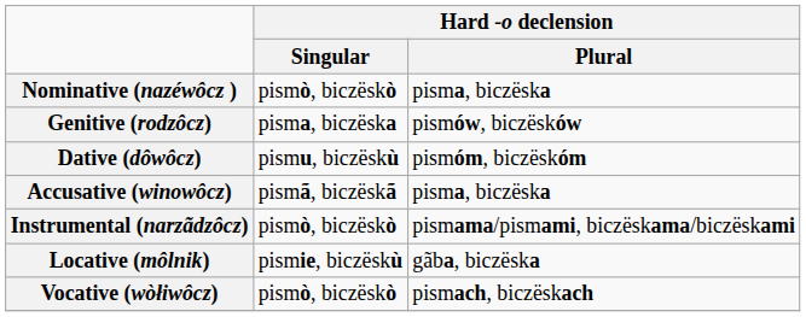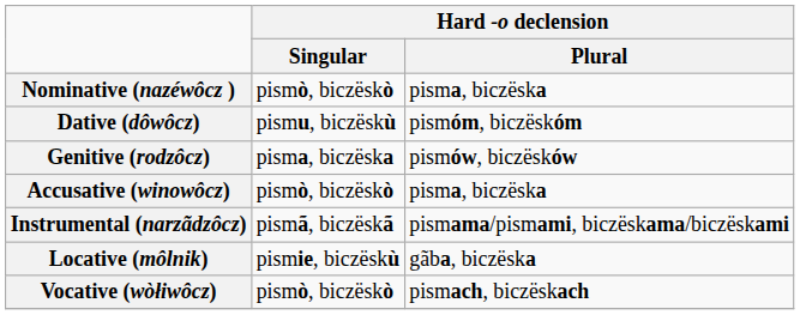 <table class="wikitable">
 <tr>
 <td rowspan="2"></td>
 <th colspan="2">Hard <em>-o</em> declension</th>
 </tr>
 <tr>
 <th>Singular</th>
 <th>Plural</th>
 </tr>
 <tr>
 <th>Nominative (<em>nazéwôcz </em>)</th>
 <td>pism<strong>ò</strong>, biczësk<strong>ò</strong></td>
 <td>pism<strong>a</strong>, biczësk<strong>a</strong></td>
 </tr>
 <tr>
+<th>Dative (<em>dôwôcz</em>)</th>
+<td>pism<strong>u</strong>, biczësk<strong>ù</strong></td>
+<td>pism<strong>óm</strong>, biczësk<strong>óm</strong></td>
+</tr>
+<tr>
 <th>Genitive (<em>rodzôcz</em>)</th>
 <td>pism<strong>a</strong>, biczësk<strong>a</strong></td>
 <td>pism<strong>ów</strong>, biczësk<strong>ów</strong></td>
 </tr>
 <tr>
-<th>Dative (<em>dôwôcz</em>)</th>
-<td>pism<strong>u</strong>, biczësk<strong>ù</strong></td>
-<td>pism<strong>óm</strong>, biczësk<strong>óm</strong></td>
-</tr>
-<tr>
 <th>Accusative (<em>winowôcz</em>)</th>
-<td>pism<strong>ã</strong>, biczësk<strong>ã</strong></td>
+<td>pism<strong>ò</strong>, biczësk<strong>ò</strong></td>
 <td>pism<strong>a</strong>, biczësk<strong>a</strong></td>
 </tr>
 <tr>
 <th>Instrumental (<em>narzãdzôcz</em>)</th>
-<td>pism<strong>ò</strong>, biczësk<strong>ò</strong></td>
+<td>pism<strong>ã</strong>, biczësk<strong>ã</strong></td>
 <td>pism<strong>ama</strong>/pism<strong>ami</strong>, biczësk<strong>ama</strong>/biczësk<strong>ami</strong></td>
 </tr>
 <tr>
 <th>Locative (<em>môlnik</em>)</th>
 <td>pism<strong>ie</strong>, biczësk<strong>ù</strong></td>
 <td>gãb<strong>a</strong>, biczësk<strong>a</strong></td>
 </tr>
 <tr>
 <th>Vocative (<em>wòłiwôcz</em>)</th>
 <td>pism<strong>ò</strong>, biczësk<strong>ò</strong></td>
 <td>pism<strong>ach</strong>, biczësk<strong>ach</strong></td>
 </tr>
 <tr>
 </tr>
 </table>
